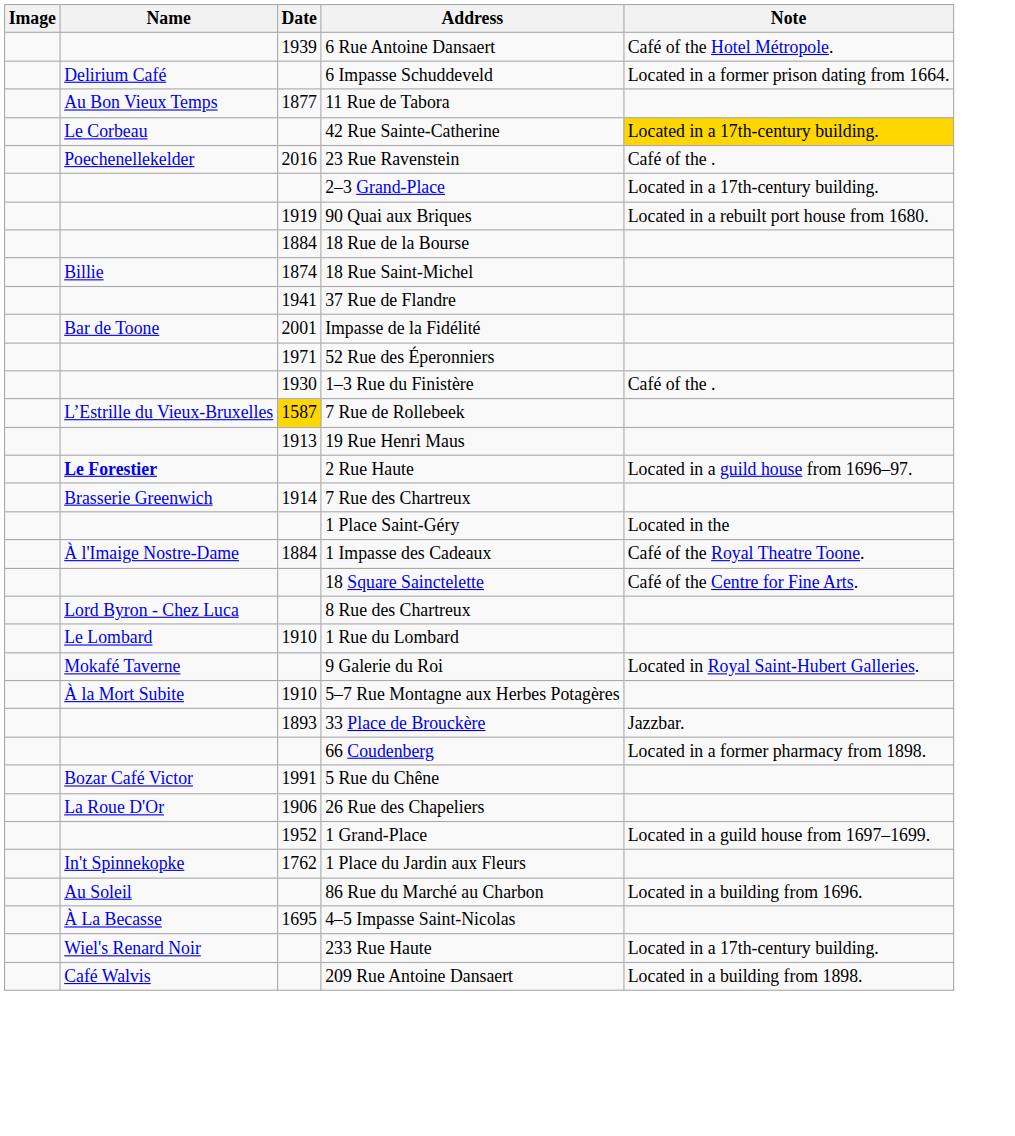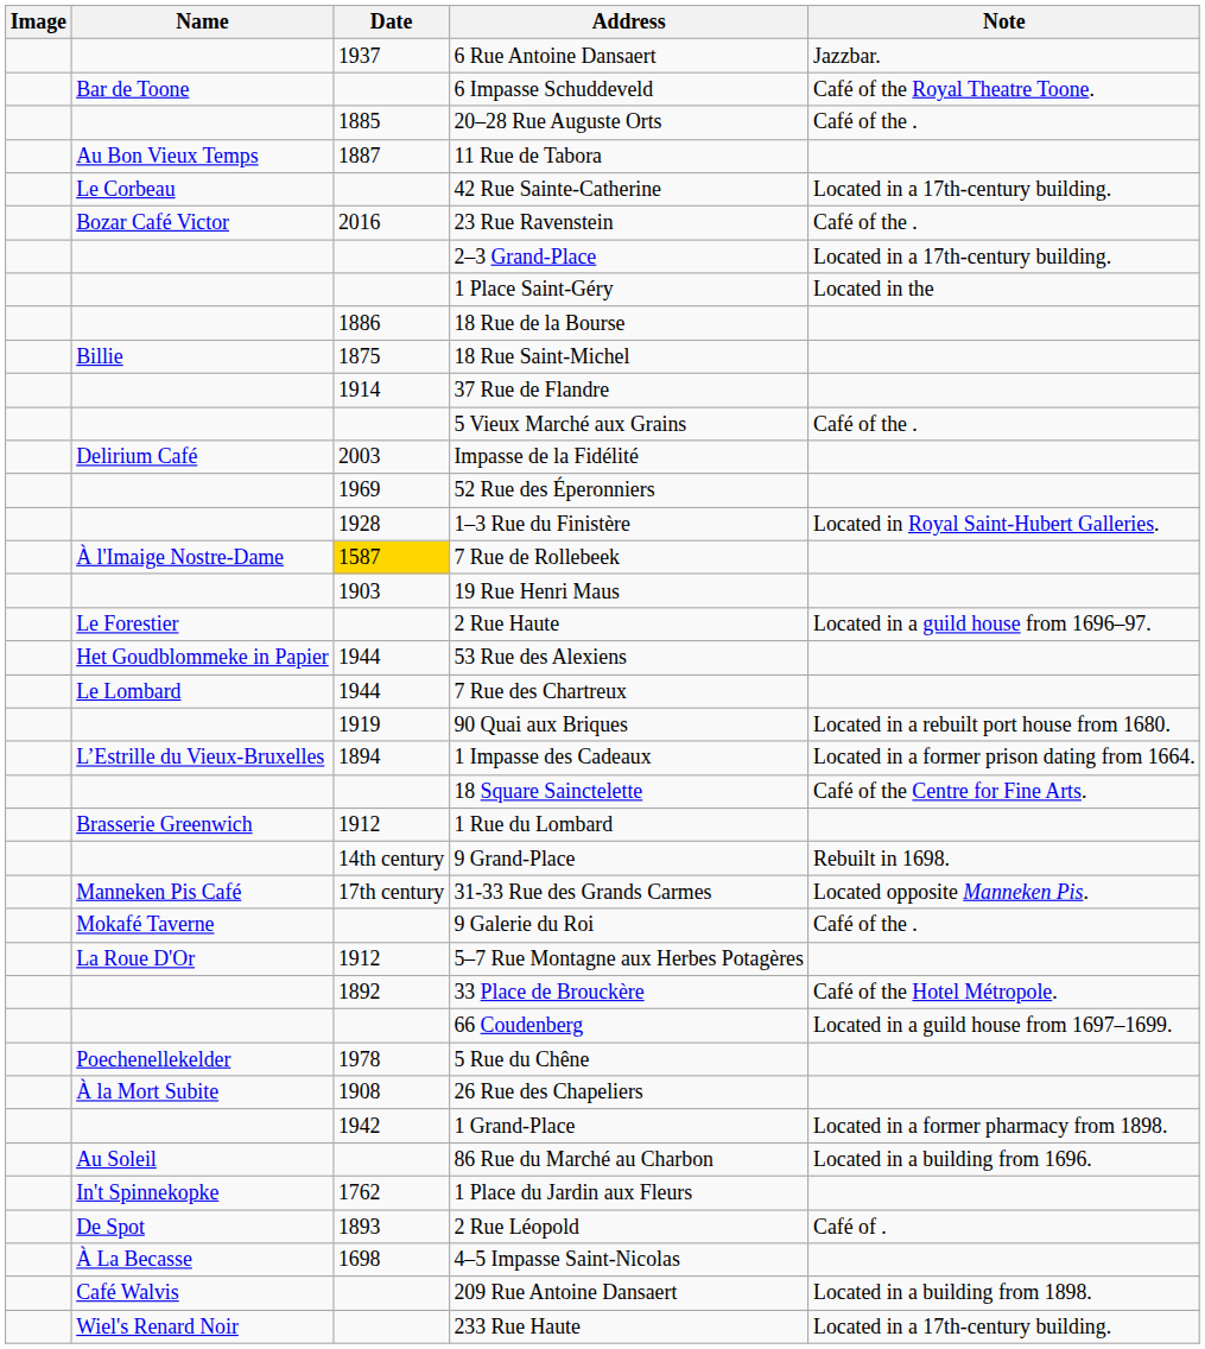 <table class="wikitable sortable">
 <tr>
 <th>Image</th>
 <th>Name</th>
 <th>Date</th>
 <th>Address</th>
 <th>Note</th>
 </tr>
 <tr>
 <td></td>
 <td></td>
-<td>1939</td>
+<td>1937</td>
 <td>6 Rue Antoine Dansaert</td>
-<td>Café of the <a href='#'>Hotel Métropole</a>.</td>
+<td>Jazzbar.</td>
 </tr>
 <tr>
 <td></td>
-<td><a href='#'>Delirium Café</a></td>
+<td><a href='#'>Bar de Toone</a></td>
 <td></td>
 <td>6 Impasse Schuddeveld</td>
-<td>Located in a former prison dating from 1664.</td>
+<td>Café of the <a href='#'>Royal Theatre Toone</a>.</td>
+</tr>
+<tr>
+<td></td>
+<td></td>
+<td>1885</td>
+<td>20–28 Rue Auguste Orts</td>
+<td>Café of the .</td>
 </tr>
 <tr>
 <td></td>
 <td><a href='#'>Au Bon Vieux Temps</a></td>
-<td>1877</td>
+<td>1887</td>
 <td>11 Rue de Tabora</td>
 <td></td>
 </tr>
 <tr>
 <td></td>
 <td><a href='#'>Le Corbeau</a></td>
 <td></td>
 <td>42 Rue Sainte-Catherine</td>
-<td style="background: gold;">Located in a 17th-century building.</td>
+<td>Located in a 17th-century building.</td>
 </tr>
 <tr>
 <td></td>
-<td><a href='#'>Poechenellekelder</a></td>
+<td><a href='#'>Bozar Café Victor</a></td>
 <td>2016</td>
 <td>23 Rue Ravenstein</td>
 <td>Café of the .</td>
 </tr>
 <tr>
 <td></td>
 <td></td>
 <td></td>
 <td>2–3 <a href='#'>Grand-Place</a></td>
 <td>Located in a 17th-century building.</td>
 </tr>
 <tr>
 <td></td>
 <td></td>
-<td>1919</td>
-<td>90 Quai aux Briques</td>
-<td>Located in a rebuilt port house from 1680.</td>
+<td></td>
+<td>1 Place Saint-Géry</td>
+<td>Located in the </td>
 </tr>
 <tr>
 <td></td>
 <td></td>
-<td>1884</td>
+<td>1886</td>
 <td>18 Rue de la Bourse</td>
 <td></td>
 </tr>
 <tr>
 <td></td>
 <td><a href='#'>Billie</a></td>
-<td>1874</td>
+<td>1875</td>
 <td>18 Rue Saint-Michel</td>
 <td></td>
 </tr>
 <tr>
 <td></td>
 <td></td>
-<td>1941</td>
+<td>1914</td>
 <td>37 Rue de Flandre</td>
 <td></td>
 </tr>
 <tr>
 <td></td>
-<td><a href='#'>Bar de Toone</a></td>
-<td>2001</td>
+<td></td>
+<td></td>
+<td>5 Vieux Marché aux Grains</td>
+<td>Café of the .</td>
+</tr>
+<tr>
+<td></td>
+<td><a href='#'>Delirium Café</a></td>
+<td>2003</td>
 <td>Impasse de la Fidélité</td>
 <td></td>
 </tr>
 <tr>
 <td></td>
 <td></td>
-<td>1971</td>
+<td>1969</td>
 <td>52 Rue des Éperonniers</td>
 <td></td>
 </tr>
 <tr>
 <td></td>
 <td></td>
-<td>1930</td>
+<td>1928</td>
 <td>1–3 Rue du Finistère</td>
-<td>Café of the .</td>
+<td>Located in <a href='#'>Royal Saint-Hubert Galleries</a>.</td>
 </tr>
 <tr>
 <td></td>
-<td><a href='#'>L’Estrille du Vieux-Bruxelles</a></td>
+<td><a href='#'>À l'Imaige Nostre-Dame</a></td>
 <td style="background: gold;">1587</td>
 <td>7 Rue de Rollebeek</td>
 <td></td>
 </tr>
 <tr>
 <td></td>
 <td></td>
-<td>1913</td>
+<td>1903</td>
 <td>19 Rue Henri Maus</td>
 <td></td>
 </tr>
 <tr>
 <td></td>
-<td><strong><a href='#'>Le Forestier</a></strong></td>
+<td><a href='#'>Le Forestier</a></td>
 <td></td>
 <td>2 Rue Haute</td>
 <td>Located in a <a href='#'>guild house</a> from 1696–97.</td>
 </tr>
 <tr>
 <td></td>
-<td><a href='#'>Brasserie Greenwich</a></td>
-<td>1914</td>
+<td><a href='#'>Het Goudblommeke in Papier</a></td>
+<td>1944</td>
+<td>53 Rue des Alexiens</td>
+<td></td>
+</tr>
+<tr>
+<td></td>
+<td><a href='#'>Le Lombard</a></td>
+<td>1944</td>
 <td>7 Rue des Chartreux</td>
 <td></td>
 </tr>
 <tr>
 <td></td>
 <td></td>
-<td></td>
-<td>1 Place Saint-Géry</td>
-<td>Located in the </td>
+<td>1919</td>
+<td>90 Quai aux Briques</td>
+<td>Located in a rebuilt port house from 1680.</td>
 </tr>
 <tr>
 <td></td>
-<td><a href='#'>À l'Imaige Nostre-Dame</a></td>
-<td>1884</td>
+<td><a href='#'>L’Estrille du Vieux-Bruxelles</a></td>
+<td>1894</td>
 <td>1 Impasse des Cadeaux</td>
-<td>Café of the <a href='#'>Royal Theatre Toone</a>.</td>
+<td>Located in a former prison dating from 1664.</td>
 </tr>
 <tr>
 <td></td>
 <td></td>
 <td></td>
 <td>18 <a href='#'>Square Sainctelette</a></td>
 <td>Café of the <a href='#'>Centre for Fine Arts</a>.</td>
 </tr>
 <tr>
 <td></td>
-<td><a href='#'>Lord Byron - Chez Luca</a></td>
-<td></td>
-<td>8 Rue des Chartreux</td>
+<td><a href='#'>Brasserie Greenwich</a></td>
+<td>1912</td>
+<td>1 Rue du Lombard</td>
 <td></td>
 </tr>
 <tr>
 <td></td>
-<td><a href='#'>Le Lombard</a></td>
-<td>1910</td>
-<td>1 Rue du Lombard</td>
 <td></td>
+<td>14th century</td>
+<td>9 Grand-Place</td>
+<td>Rebuilt in 1698.</td>
+</tr>
+<tr>
+<td></td>
+<td><a href='#'>Manneken Pis Café</a></td>
+<td>17th century</td>
+<td>31-33 Rue des Grands Carmes</td>
+<td>Located opposite <em><a href='#'>Manneken Pis</a></em>.</td>
 </tr>
 <tr>
 <td></td>
 <td><a href='#'>Mokafé Taverne</a></td>
 <td></td>
 <td>9 Galerie du Roi</td>
-<td>Located in <a href='#'>Royal Saint-Hubert Galleries</a>.</td>
+<td>Café of the .</td>
 </tr>
 <tr>
 <td></td>
-<td><a href='#'>À la Mort Subite</a></td>
-<td>1910</td>
+<td><a href='#'>La Roue D'Or</a></td>
+<td>1912</td>
 <td>5–7 Rue Montagne aux Herbes Potagères</td>
 <td></td>
 </tr>
 <tr>
 <td></td>
 <td></td>
-<td>1893</td>
+<td>1892</td>
 <td>33 <a href='#'>Place de Brouckère</a></td>
-<td>Jazzbar.</td>
+<td>Café of the <a href='#'>Hotel Métropole</a>.</td>
 </tr>
 <tr>
 <td></td>
 <td></td>
 <td></td>
 <td>66 <a href='#'>Coudenberg</a></td>
-<td>Located in a former pharmacy from 1898.</td>
+<td>Located in a guild house from 1697–1699.</td>
 </tr>
 <tr>
 <td></td>
-<td><a href='#'>Bozar Café Victor</a></td>
-<td>1991</td>
+<td><a href='#'>Poechenellekelder</a></td>
+<td>1978</td>
 <td>5 Rue du Chêne</td>
 <td></td>
 </tr>
 <tr>
 <td></td>
-<td><a href='#'>La Roue D'Or</a></td>
-<td>1906</td>
+<td><a href='#'>À la Mort Subite</a></td>
+<td>1908</td>
 <td>26 Rue des Chapeliers</td>
 <td></td>
 </tr>
 <tr>
 <td></td>
 <td></td>
-<td>1952</td>
+<td>1942</td>
 <td>1 Grand-Place</td>
-<td>Located in a guild house from 1697–1699.</td>
+<td>Located in a former pharmacy from 1898.</td>
+</tr>
+<tr>
+<td></td>
+<td><a href='#'>Au Soleil</a></td>
+<td></td>
+<td>86 Rue du Marché au Charbon</td>
+<td>Located in a building from 1696.</td>
 </tr>
 <tr>
 <td></td>
 <td><a href='#'>In't Spinnekopke</a></td>
 <td>1762</td>
 <td>1 Place du Jardin aux Fleurs</td>
 <td></td>
 </tr>
 <tr>
 <td></td>
-<td><a href='#'>Au Soleil</a></td>
-<td></td>
-<td>86 Rue du Marché au Charbon</td>
-<td>Located in a building from 1696.</td>
+<td><a href='#'>De Spot</a></td>
+<td>1893</td>
+<td>2 Rue Léopold</td>
+<td>Café of .</td>
 </tr>
 <tr>
 <td></td>
 <td><a href='#'>À La Becasse</a></td>
-<td>1695</td>
+<td>1698</td>
 <td>4–5 Impasse Saint-Nicolas</td>
 <td></td>
+</tr>
+<tr>
+<td></td>
+<td><a href='#'>Café Walvis</a></td>
+<td></td>
+<td>209 Rue Antoine Dansaert</td>
+<td>Located in a building from 1898.</td>
 </tr>
 <tr>
 <td></td>
 <td><a href='#'>Wiel's Renard Noir</a></td>
 <td></td>
 <td>233 Rue Haute</td>
 <td>Located in a 17th-century building.</td>
 </tr>
-<tr>
-<td></td>
-<td><a href='#'>Café Walvis</a></td>
-<td></td>
-<td>209 Rue Antoine Dansaert</td>
-<td>Located in a building from 1898.</td>
-</tr>
 </table>
